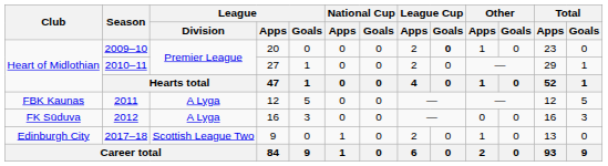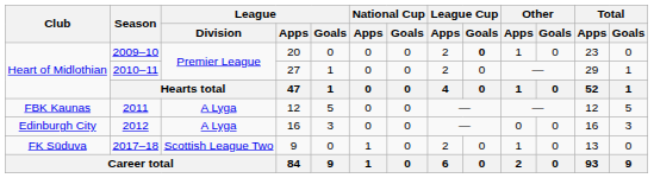 <table class="wikitable" style="text-align: center">
 <tr>
 <th rowspan="2">Club</th>
 <th rowspan="2">Season</th>
 <th colspan="3">League</th>
 <th colspan="2">National Cup</th>
 <th colspan="2">League Cup</th>
 <th colspan="2">Other</th>
 <th colspan="2">Total</th>
 </tr>
 <tr>
 <th>Division</th>
 <th>Apps</th>
 <th>Goals</th>
 <th>Apps</th>
 <th>Goals</th>
 <th>Apps</th>
 <th>Goals</th>
 <th>Apps</th>
 <th>Goals</th>
 <th>Apps</th>
 <th>Goals</th>
 </tr>
 <tr>
 <td rowspan="3"><a href='#'>Heart of Midlothian</a></td>
 <td><a href='#'>2009–10</a></td>
 <td rowspan="2"><a href='#'>Premier League</a></td>
 <td>20</td>
 <td>0</td>
 <td>0</td>
 <td>0</td>
 <td>2</td>
 <td><strong>0</strong></td>
 <td>1</td>
 <td>0</td>
 <td>23</td>
 <td>0</td>
 </tr>
 <tr>
 <td><a href='#'>2010–11</a></td>
 <td>27</td>
 <td>1</td>
 <td>0</td>
 <td>0</td>
 <td>2</td>
 <td>0</td>
 <td colspan="2">—</td>
 <td>29</td>
 <td>1</td>
 </tr>
 <tr>
 <th colspan="2">Hearts total</th>
 <th>47</th>
 <th>1</th>
 <th>0</th>
 <th>0</th>
 <th>4</th>
 <th>0</th>
 <th>1</th>
 <th>0</th>
 <th>52</th>
 <th>1</th>
 </tr>
 <tr>
 <td><a href='#'>FBK Kaunas</a></td>
 <td><a href='#'>2011</a></td>
 <td><a href='#'>A Lyga</a></td>
 <td>12</td>
 <td>5</td>
 <td>0</td>
 <td>0</td>
 <td colspan="2">—</td>
 <td colspan="2">—</td>
 <td>12</td>
 <td>5</td>
 </tr>
 <tr>
-<td><a href='#'>FK Sūduva</a></td>
+<td><a href='#'>Edinburgh City</a></td>
 <td><a href='#'>2012</a></td>
 <td><a href='#'>A Lyga</a></td>
 <td>16</td>
 <td>3</td>
 <td>0</td>
 <td>0</td>
 <td colspan="2">—</td>
 <td>0</td>
 <td>0</td>
 <td>16</td>
 <td>3</td>
 </tr>
 <tr>
-<td><a href='#'>Edinburgh City</a></td>
+<td><a href='#'>FK Sūduva</a></td>
 <td><a href='#'>2017–18</a></td>
 <td><a href='#'>Scottish League Two</a></td>
 <td>9</td>
 <td>0</td>
 <td>1</td>
 <td>0</td>
 <td>2</td>
 <td>0</td>
 <td>1</td>
 <td>0</td>
 <td>13</td>
 <td>0</td>
 </tr>
 <tr>
 <th colspan="3">Career total</th>
 <th>84</th>
 <th>9</th>
 <th>1</th>
 <th>0</th>
 <th>6</th>
 <th>0</th>
 <th>2</th>
 <th>0</th>
 <th>93</th>
 <th>9</th>
 </tr>
 </table>
